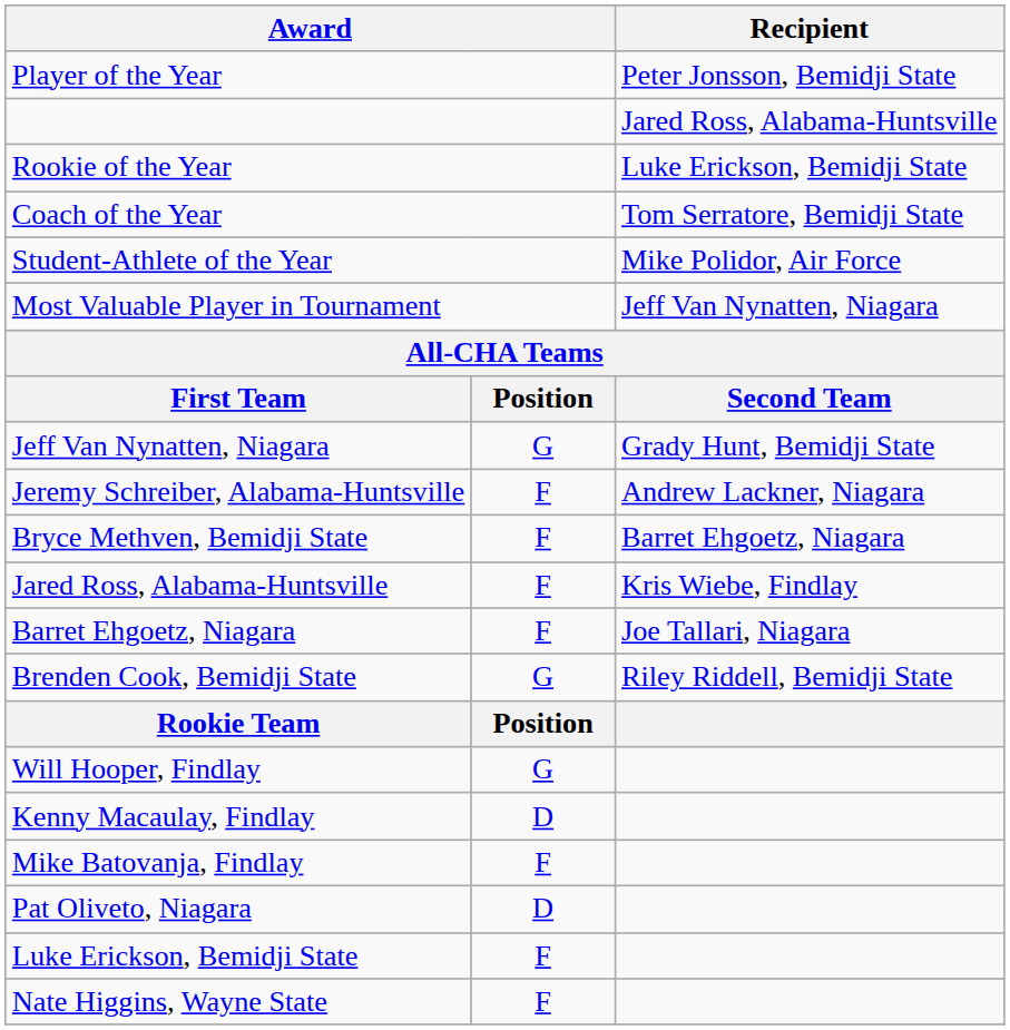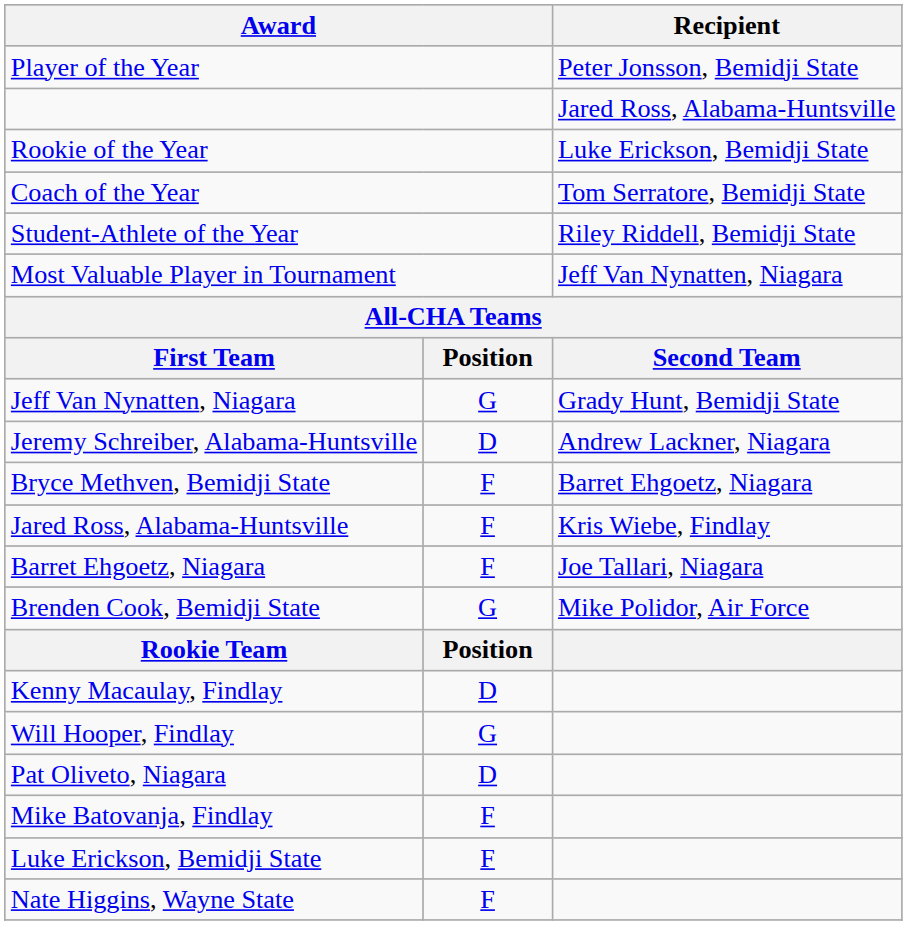 <table class="wikitable">
 <tr>
 <th colspan=2><a href='#'>Award</a></th>
 <th>Recipient</th>
 </tr>
 <tr>
 <td colspan=2><a href='#'>Player of the Year</a></td>
 <td><a href='#'>Peter Jonsson</a>, <a href='#'>Bemidji State</a></td>
 </tr>
 <tr>
 <td colspan=2></td>
 <td><a href='#'>Jared Ross</a>, <a href='#'>Alabama-Huntsville</a></td>
 </tr>
 <tr>
 <td colspan=2><a href='#'>Rookie of the Year</a></td>
 <td><a href='#'>Luke Erickson</a>, <a href='#'>Bemidji State</a></td>
 </tr>
 <tr>
 <td colspan=2><a href='#'>Coach of the Year</a></td>
 <td><a href='#'>Tom Serratore</a>, <a href='#'>Bemidji State</a></td>
 </tr>
 <tr>
 <td colspan=2><a href='#'>Student-Athlete of the Year</a></td>
-<td><a href='#'>Mike Polidor</a>, <a href='#'>Air Force</a></td>
+<td><a href='#'>Riley Riddell</a>, <a href='#'>Bemidji State</a></td>
 </tr>
 <tr>
 <td colspan=2><a href='#'>Most Valuable Player in Tournament</a></td>
 <td><a href='#'>Jeff Van Nynatten</a>, <a href='#'>Niagara</a></td>
 </tr>
 <tr>
 <th colspan=3><a href='#'>All-CHA Teams</a></th>
 </tr>
 <tr>
 <th><a href='#'>First Team</a></th>
 <th>  Position  </th>
 <th><a href='#'>Second Team</a></th>
 </tr>
 <tr>
 <td><a href='#'>Jeff Van Nynatten</a>, <a href='#'>Niagara</a></td>
 <td align=center><a href='#'>G</a></td>
 <td><a href='#'>Grady Hunt</a>, <a href='#'>Bemidji State</a></td>
 </tr>
 <tr>
 <td><a href='#'>Jeremy Schreiber</a>, <a href='#'>Alabama-Huntsville</a></td>
-<td align=center><a href='#'>F</a></td>
+<td align=center><a href='#'>D</a></td>
 <td><a href='#'>Andrew Lackner</a>, <a href='#'>Niagara</a></td>
 </tr>
 <tr>
 <td><a href='#'>Bryce Methven</a>, <a href='#'>Bemidji State</a></td>
 <td align=center><a href='#'>F</a></td>
 <td><a href='#'>Barret Ehgoetz</a>, <a href='#'>Niagara</a></td>
 </tr>
 <tr>
 <td><a href='#'>Jared Ross</a>, <a href='#'>Alabama-Huntsville</a></td>
 <td align=center><a href='#'>F</a></td>
 <td><a href='#'>Kris Wiebe</a>, <a href='#'>Findlay</a></td>
 </tr>
 <tr>
 <td><a href='#'>Barret Ehgoetz</a>, <a href='#'>Niagara</a></td>
 <td align=center><a href='#'>F</a></td>
 <td><a href='#'>Joe Tallari</a>, <a href='#'>Niagara</a></td>
 </tr>
 <tr>
 <td><a href='#'>Brenden Cook</a>, <a href='#'>Bemidji State</a></td>
 <td align=center><a href='#'>G</a></td>
-<td><a href='#'>Riley Riddell</a>, <a href='#'>Bemidji State</a></td>
+<td><a href='#'>Mike Polidor</a>, <a href='#'>Air Force</a></td>
 </tr>
 <tr>
 <th><a href='#'>Rookie Team</a></th>
 <th>  Position  </th>
 <th></th>
 </tr>
 <tr>
+<td><a href='#'>Kenny Macaulay</a>, <a href='#'>Findlay</a></td>
+<td align=center><a href='#'>D</a></td>
+<td></td>
+</tr>
+<tr>
 <td><a href='#'>Will Hooper</a>, <a href='#'>Findlay</a></td>
 <td align=center><a href='#'>G</a></td>
 <td></td>
 </tr>
 <tr>
-<td><a href='#'>Kenny Macaulay</a>, <a href='#'>Findlay</a></td>
+<td><a href='#'>Pat Oliveto</a>, <a href='#'>Niagara</a></td>
 <td align=center><a href='#'>D</a></td>
 <td></td>
 </tr>
 <tr>
 <td><a href='#'>Mike Batovanja</a>, <a href='#'>Findlay</a></td>
 <td align=center><a href='#'>F</a></td>
-<td></td>
-</tr>
-<tr>
-<td><a href='#'>Pat Oliveto</a>, <a href='#'>Niagara</a></td>
-<td align=center><a href='#'>D</a></td>
 <td></td>
 </tr>
 <tr>
 <td><a href='#'>Luke Erickson</a>, <a href='#'>Bemidji State</a></td>
 <td align=center><a href='#'>F</a></td>
 <td></td>
 </tr>
 <tr>
 <td><a href='#'>Nate Higgins</a>, <a href='#'>Wayne State</a></td>
 <td align=center><a href='#'>F</a></td>
 <td></td>
 </tr>
 </table>
